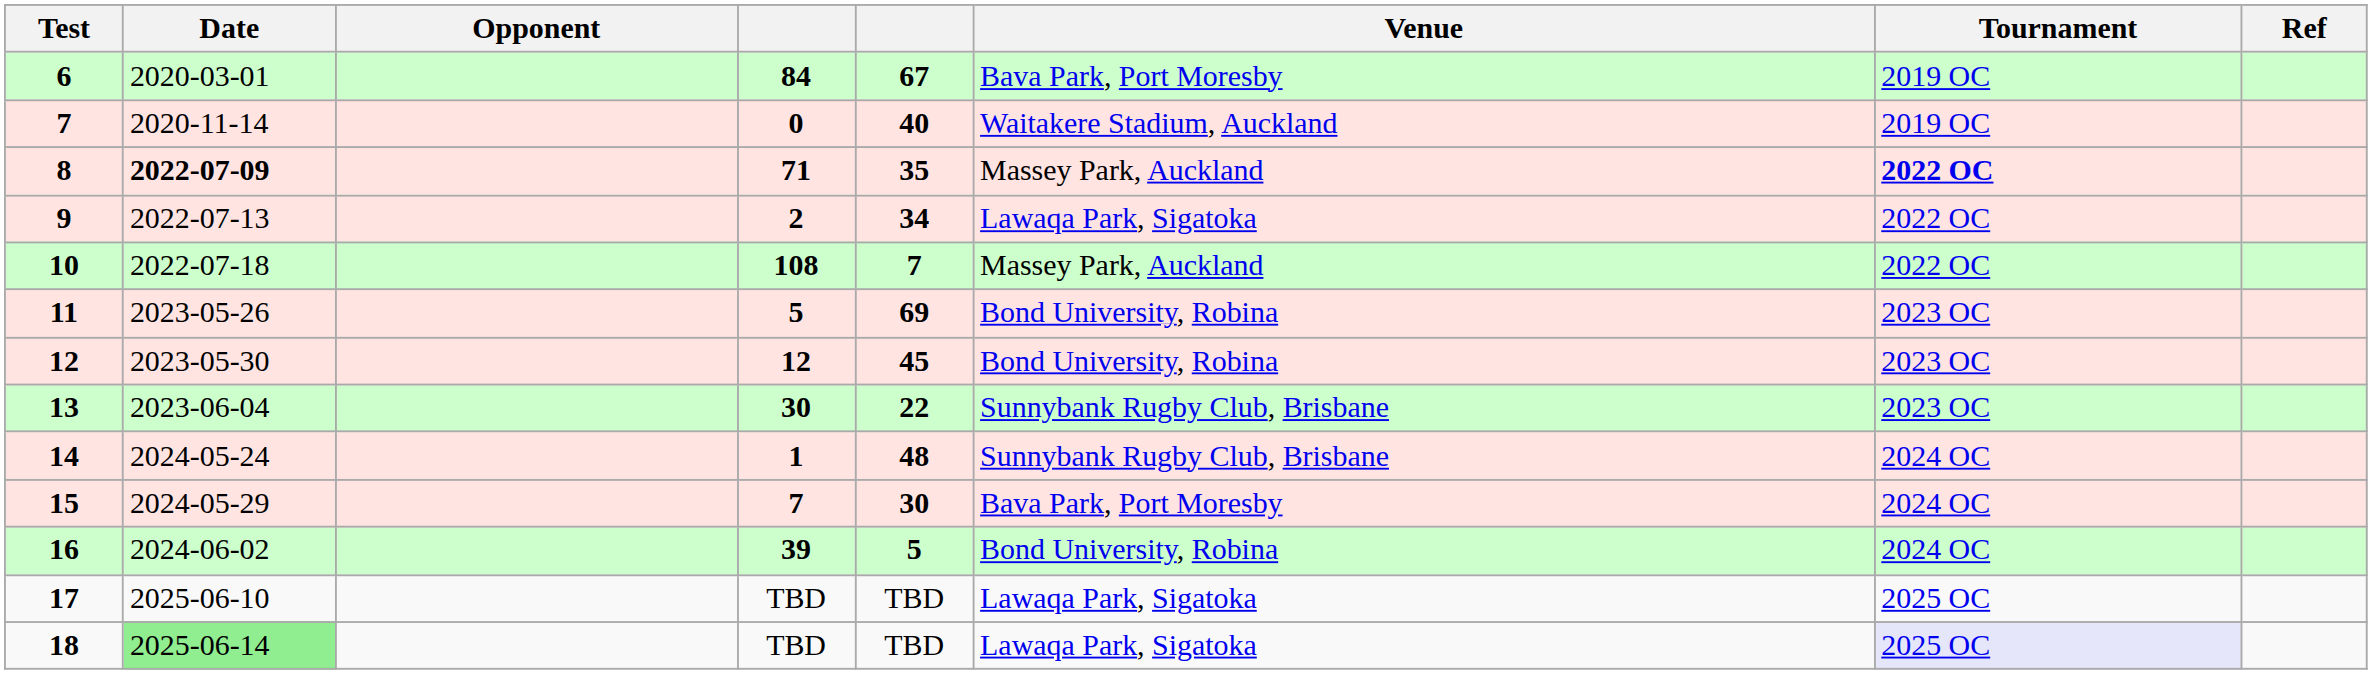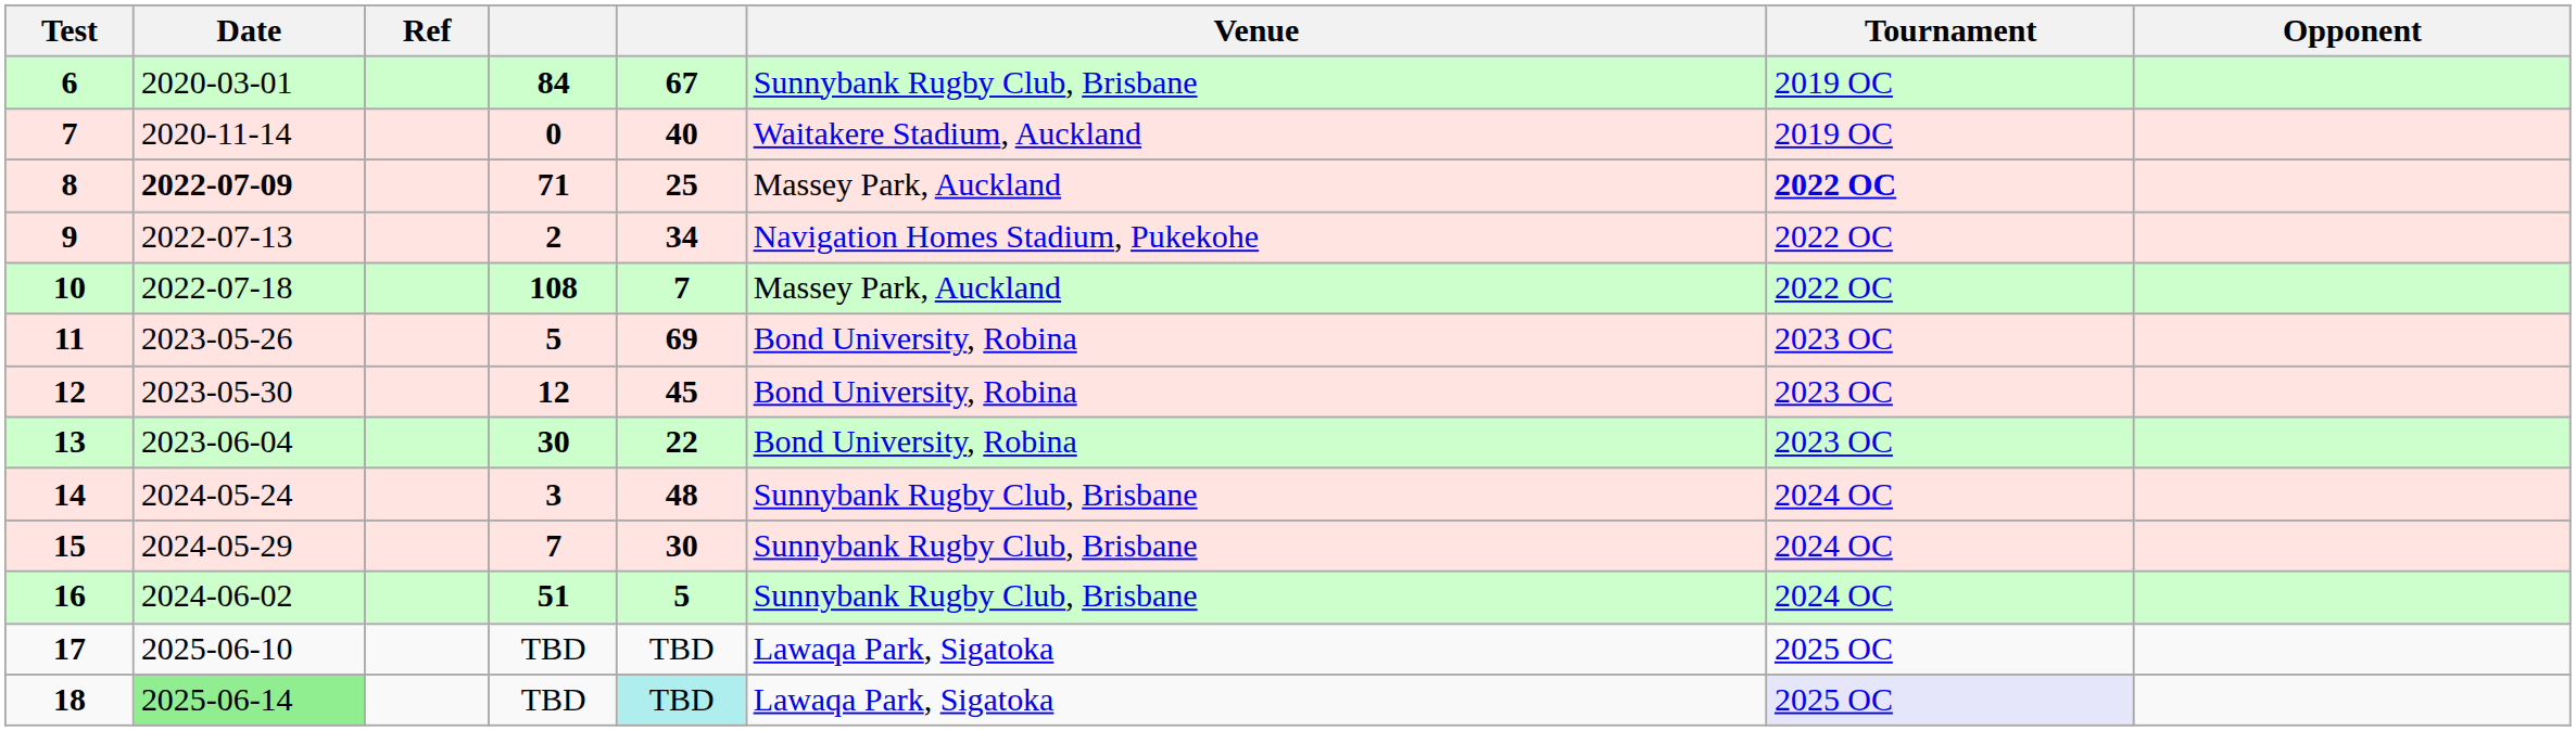 <table class="wikitable sortable" style="width:100%">
 <tr>
 <th style="width:5%">Test</th>
 <th style="width:9%">Date</th>
-<th style="width:17%">Opponent</th>
+<th>Ref</th>
 <th style="width:5%"></th>
 <th style="width:5%"></th>
 <th>Venue</th>
 <th>Tournament</th>
-<th>Ref</th>
+<th style="width:17%">Opponent</th>
 </tr>
 <tr bgcolor="#ccffcc">
 <td align="center"><strong>6</strong></td>
 <td>2020-03-01</td>
 <td></td>
 <td align="center"><strong>84</strong></td>
 <td align="center"><strong>67</strong></td>
-<td><a href='#'>Bava Park</a>, <a href='#'>Port Moresby</a></td>
+<td><a href='#'>Sunnybank Rugby Club</a>, <a href='#'>Brisbane</a></td>
 <td><a href='#'>2019 OC</a></td>
 <td></td>
 </tr>
 <tr bgcolor="FFE4E1">
 <td align="center"><strong>7</strong></td>
 <td>2020-11-14</td>
 <td></td>
 <td align="center"><strong>0</strong></td>
 <td align="center"><strong>40</strong></td>
 <td><a href='#'>Waitakere Stadium</a>, <a href='#'>Auckland</a></td>
 <td><a href='#'>2019 OC</a></td>
 <td></td>
 </tr>
 <tr bgcolor="FFE4E1">
 <td align="center"><strong>8</strong></td>
 <td><strong>2022-07-09</strong></td>
 <td></td>
 <td align="center"><strong>71</strong></td>
-<td align="center"><strong>35</strong></td>
+<td align="center"><strong>25</strong></td>
 <td>Massey Park, <a href='#'>Auckland</a></td>
 <td><strong><a href='#'>2022 OC</a></strong></td>
 <td></td>
 </tr>
 <tr bgcolor="FFE4E1">
 <td align="center"><strong>9</strong></td>
 <td>2022-07-13</td>
 <td></td>
 <td align="center"><strong>2</strong></td>
 <td align="center"><strong>34</strong></td>
-<td><a href='#'>Lawaqa Park</a>, <a href='#'>Sigatoka</a></td>
+<td><a href='#'>Navigation Homes Stadium</a>, <a href='#'>Pukekohe</a></td>
 <td><a href='#'>2022 OC</a></td>
 <td></td>
 </tr>
 <tr bgcolor="#ccffcc">
 <td align="center"><strong>10</strong></td>
 <td>2022-07-18</td>
 <td></td>
 <td align="center"><strong>108</strong></td>
 <td align="center"><strong>7</strong></td>
 <td>Massey Park, <a href='#'>Auckland</a></td>
 <td><a href='#'>2022 OC</a></td>
 <td></td>
 </tr>
 <tr bgcolor="FFE4E1">
 <td align="center"><strong>11</strong></td>
 <td>2023-05-26</td>
 <td></td>
 <td align="center"><strong>5</strong></td>
 <td align="center"><strong>69</strong></td>
 <td><a href='#'>Bond University</a>, <a href='#'>Robina</a></td>
 <td><a href='#'>2023 OC</a></td>
 <td></td>
 </tr>
 <tr bgcolor="FFE4E1">
 <td align="center"><strong>12</strong></td>
 <td>2023-05-30</td>
 <td></td>
 <td align="center"><strong>12</strong></td>
 <td align="center"><strong>45</strong></td>
 <td><a href='#'>Bond University</a>, <a href='#'>Robina</a></td>
 <td><a href='#'>2023 OC</a></td>
 <td></td>
 </tr>
 <tr bgcolor="#ccffcc">
 <td align="center"><strong>13</strong></td>
 <td>2023-06-04</td>
 <td></td>
 <td align="center"><strong>30</strong></td>
 <td align="center"><strong>22</strong></td>
-<td><a href='#'>Sunnybank Rugby Club</a>, <a href='#'>Brisbane</a></td>
+<td><a href='#'>Bond University</a>, <a href='#'>Robina</a></td>
 <td><a href='#'>2023 OC</a></td>
 <td></td>
 </tr>
 <tr bgcolor="FFE4E1">
 <td align="center"><strong>14</strong></td>
 <td>2024-05-24</td>
 <td></td>
-<td align="center"><strong>1</strong></td>
+<td align="center"><strong>3</strong></td>
 <td align="center"><strong>48</strong></td>
 <td><a href='#'>Sunnybank Rugby Club</a>, <a href='#'>Brisbane</a></td>
 <td><a href='#'>2024 OC</a></td>
 <td></td>
 </tr>
 <tr bgcolor="FFE4E1">
 <td align="center"><strong>15</strong></td>
 <td>2024-05-29</td>
 <td></td>
 <td align="center"><strong>7</strong></td>
 <td align="center"><strong>30</strong></td>
-<td><a href='#'>Bava Park</a>, <a href='#'>Port Moresby</a></td>
+<td><a href='#'>Sunnybank Rugby Club</a>, <a href='#'>Brisbane</a></td>
 <td><a href='#'>2024 OC</a></td>
 <td></td>
 </tr>
 <tr bgcolor="#ccffcc">
 <td align="center"><strong>16</strong></td>
 <td>2024-06-02</td>
 <td></td>
-<td align="center"><strong>39</strong></td>
+<td align="center"><strong>51</strong></td>
 <td align="center"><strong>5</strong></td>
-<td><a href='#'>Bond University</a>, <a href='#'>Robina</a></td>
+<td><a href='#'>Sunnybank Rugby Club</a>, <a href='#'>Brisbane</a></td>
 <td><a href='#'>2024 OC</a></td>
 <td></td>
 </tr>
 <tr>
 <td align="center"><strong>17</strong></td>
 <td>2025-06-10</td>
 <td></td>
 <td align="center">TBD</td>
 <td align="center">TBD</td>
 <td><a href='#'>Lawaqa Park</a>, <a href='#'>Sigatoka</a></td>
 <td><a href='#'>2025 OC</a></td>
 <td></td>
 </tr>
 <tr>
 <td align="center"><strong>18</strong></td>
 <td style="background: lightgreen;">2025-06-14</td>
 <td></td>
 <td align="center">TBD</td>
-<td align="center">TBD</td>
+<td align="center" style="background: paleturquoise;">TBD</td>
 <td><a href='#'>Lawaqa Park</a>, <a href='#'>Sigatoka</a></td>
 <td style="background: lavender;"><a href='#'>2025 OC</a></td>
 <td></td>
 </tr>
 </table>
